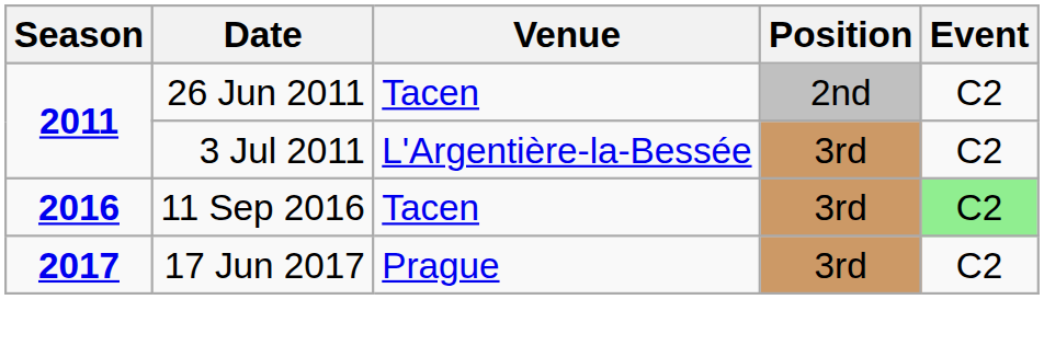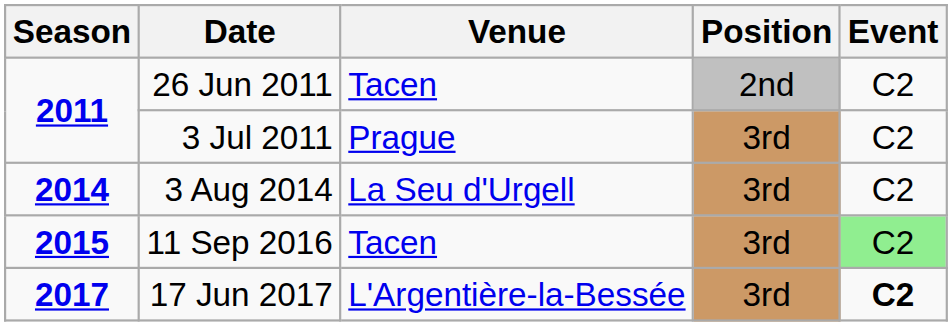 <table class="wikitable" style="text-align:center; font-size:95%;">
 <tr>
 <th>Season</th>
 <th>Date</th>
 <th>Venue</th>
 <th>Position</th>
 <th>Event</th>
 </tr>
 <tr>
 <td rowspan=2><strong><a href='#'>2011</a></strong></td>
 <td align=right>26 Jun 2011</td>
 <td align=left><a href='#'>Tacen</a></td>
 <td bgcolor=silver>2nd</td>
 <td>C2</td>
 </tr>
 <tr>
 <td align=right>3 Jul 2011</td>
-<td align=left><a href='#'>L'Argentière-la-Bessée</a></td>
+<td align=left><a href='#'>Prague</a></td>
 <td bgcolor=cc9966>3rd</td>
 <td>C2</td>
 </tr>
 <tr>
-<td><strong><a href='#'>2016</a></strong></td>
+<td><strong><a href='#'>2014</a></strong></td>
+<td align=right>3 Aug 2014</td>
+<td align=left><a href='#'>La Seu d'Urgell</a></td>
+<td bgcolor=cc9966>3rd</td>
+<td>C2</td>
+</tr>
+<tr>
+<td><strong><a href='#'>2015</a></strong></td>
 <td align=right>11 Sep 2016</td>
 <td align=left><a href='#'>Tacen</a></td>
 <td bgcolor=cc9966>3rd</td>
 <td style="background: lightgreen;">C2</td>
 </tr>
 <tr>
 <td><strong><a href='#'>2017</a></strong></td>
 <td align=right>17 Jun 2017</td>
-<td align=left><a href='#'>Prague</a></td>
+<td align=left><a href='#'>L'Argentière-la-Bessée</a></td>
 <td bgcolor=cc9966>3rd</td>
-<td>C2</td>
+<td><strong>C2</strong></td>
 </tr>
 </table>
